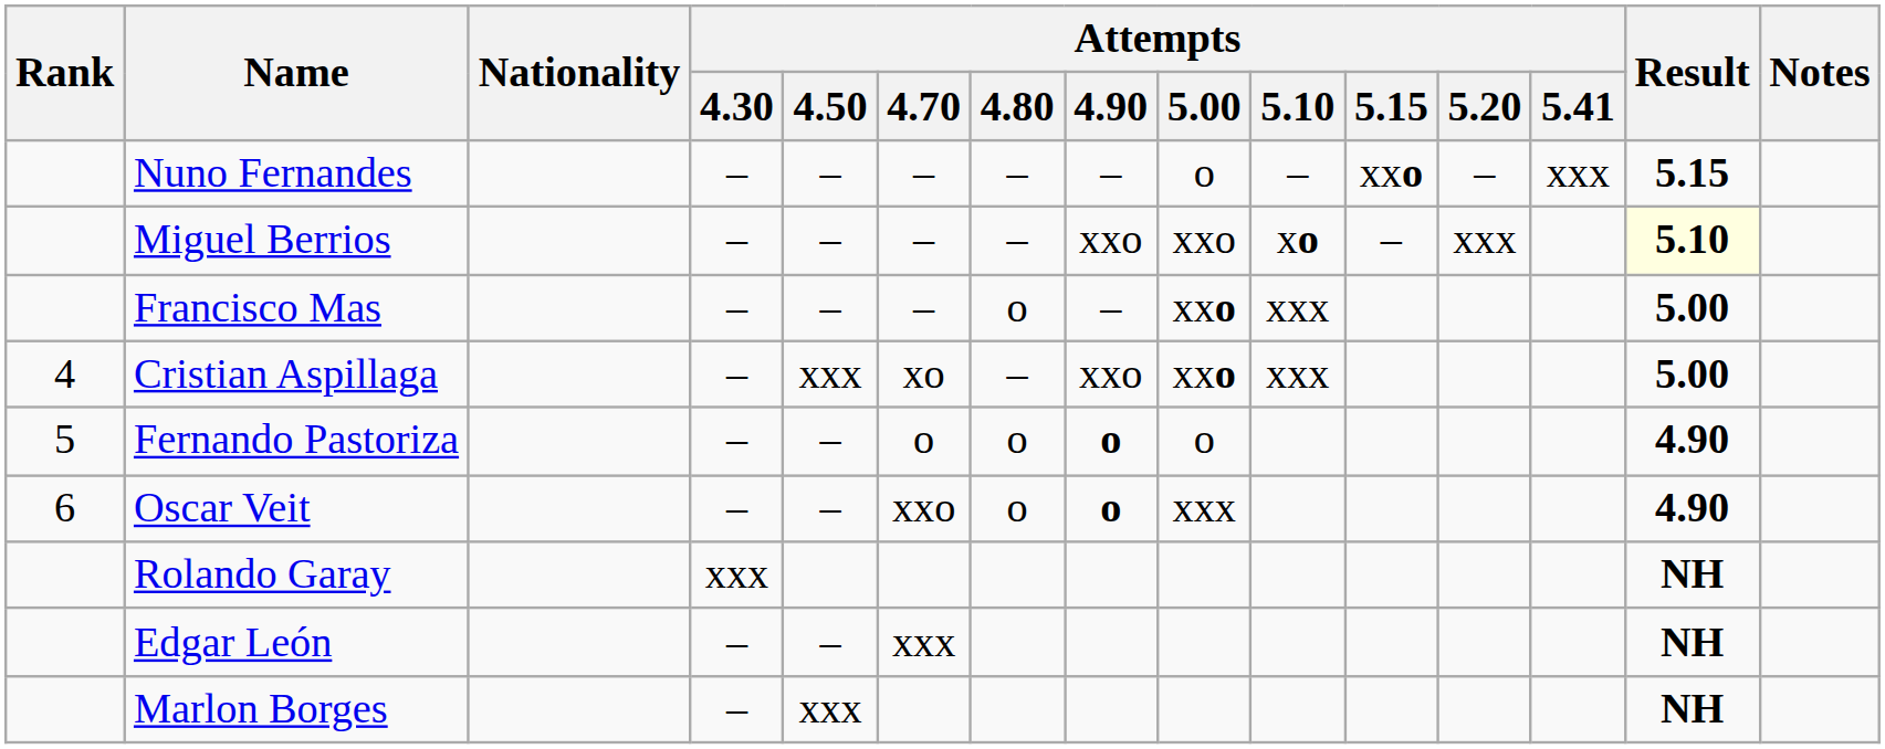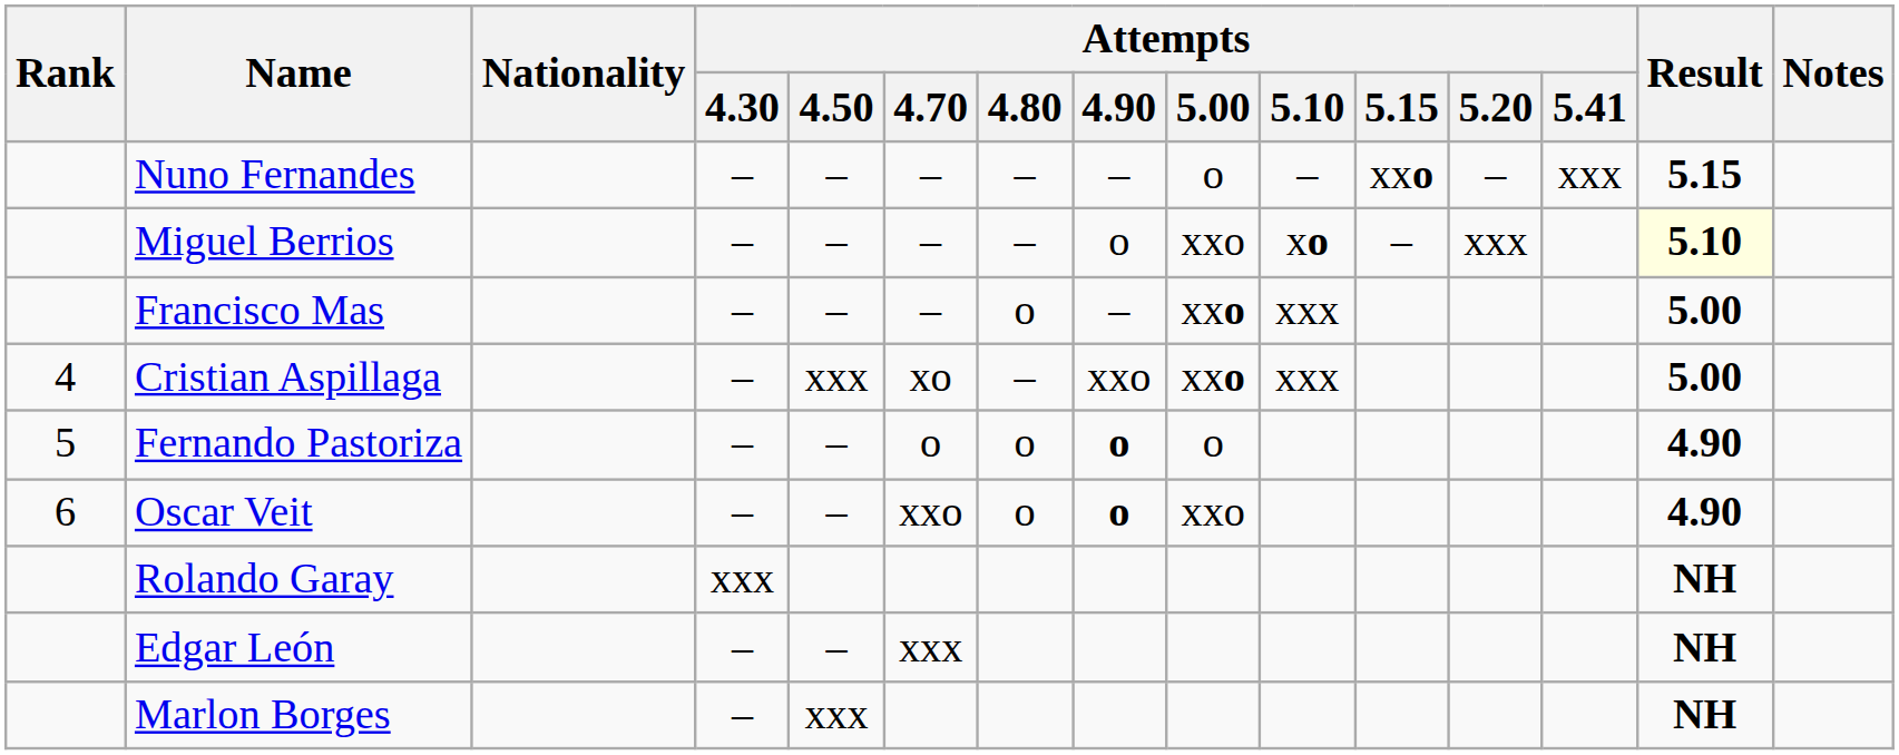 <table class="wikitable sortable" style="text-align:center">
 <tr>
 <th rowspan=2>Rank</th>
 <th rowspan=2>Name</th>
 <th rowspan=2>Nationality</th>
 <th colspan=10>Attempts</th>
 <th rowspan=2>Result</th>
 <th rowspan=2>Notes</th>
 </tr>
 <tr>
 <th>4.30</th>
 <th>4.50</th>
 <th>4.70</th>
 <th>4.80</th>
 <th>4.90</th>
 <th>5.00</th>
 <th>5.10</th>
 <th>5.15</th>
 <th>5.20</th>
 <th>5.41</th>
 </tr>
 <tr>
 <td align=center></td>
 <td align=left><a href='#'>Nuno Fernandes</a></td>
 <td align=left></td>
 <td>–</td>
 <td>–</td>
 <td>–</td>
 <td>–</td>
 <td>–</td>
 <td>o</td>
 <td>–</td>
 <td>xx<strong>o</strong></td>
 <td>–</td>
 <td>xxx</td>
 <td><strong>5.15</strong></td>
 <td></td>
 </tr>
 <tr>
 <td align=center></td>
 <td align=left><a href='#'>Miguel Berrios</a></td>
 <td align=left></td>
 <td>–</td>
 <td>–</td>
 <td>–</td>
 <td>–</td>
-<td>xxo</td>
+<td>o</td>
 <td>xxo</td>
 <td>x<strong>o</strong></td>
 <td>–</td>
 <td>xxx</td>
 <td></td>
 <td style="background: lightyellow;"><strong>5.10</strong></td>
 <td></td>
 </tr>
 <tr>
 <td align=center></td>
 <td align=left><a href='#'>Francisco Mas</a></td>
 <td align=left></td>
 <td>–</td>
 <td>–</td>
 <td>–</td>
 <td>o</td>
 <td>–</td>
 <td>xx<strong>o</strong></td>
 <td>xxx</td>
 <td></td>
 <td></td>
 <td></td>
 <td><strong>5.00</strong></td>
 <td></td>
 </tr>
 <tr>
 <td align=center>4</td>
 <td align=left><a href='#'>Cristian Aspillaga</a></td>
 <td align=left></td>
 <td>–</td>
 <td>xxx</td>
 <td>xo</td>
 <td>–</td>
 <td>xxo</td>
 <td>xx<strong>o</strong></td>
 <td>xxx</td>
 <td></td>
 <td></td>
 <td></td>
 <td><strong>5.00</strong></td>
 <td></td>
 </tr>
 <tr>
 <td align=center>5</td>
 <td align=left><a href='#'>Fernando Pastoriza</a></td>
 <td align=left></td>
 <td>–</td>
 <td>–</td>
 <td>o</td>
 <td>o</td>
 <td><strong>o</strong></td>
 <td>o</td>
 <td></td>
 <td></td>
 <td></td>
 <td></td>
 <td><strong>4.90</strong></td>
 <td></td>
 </tr>
 <tr>
 <td align=center>6</td>
 <td align=left><a href='#'>Oscar Veit</a></td>
 <td align=left></td>
 <td>–</td>
 <td>–</td>
 <td>xxo</td>
 <td>o</td>
 <td><strong>o</strong></td>
-<td>xxx</td>
+<td>xxo</td>
 <td></td>
 <td></td>
 <td></td>
 <td></td>
 <td><strong>4.90</strong></td>
 <td></td>
 </tr>
 <tr>
 <td align=center></td>
 <td align=left><a href='#'>Rolando Garay</a></td>
 <td align=left></td>
 <td>xxx</td>
 <td></td>
 <td></td>
 <td></td>
 <td></td>
 <td></td>
 <td></td>
 <td></td>
 <td></td>
 <td></td>
 <td><strong>NH</strong></td>
 <td></td>
 </tr>
 <tr>
 <td align=center></td>
 <td align=left><a href='#'>Edgar León</a></td>
 <td align=left></td>
 <td>–</td>
 <td>–</td>
 <td>xxx</td>
 <td></td>
 <td></td>
 <td></td>
 <td></td>
 <td></td>
 <td></td>
 <td></td>
 <td><strong>NH</strong></td>
 <td></td>
 </tr>
 <tr>
 <td align=center></td>
 <td align=left><a href='#'>Marlon Borges</a></td>
 <td align=left></td>
 <td>–</td>
 <td>xxx</td>
 <td></td>
 <td></td>
 <td></td>
 <td></td>
 <td></td>
 <td></td>
 <td></td>
 <td></td>
 <td><strong>NH</strong></td>
 <td></td>
 </tr>
 </table>
